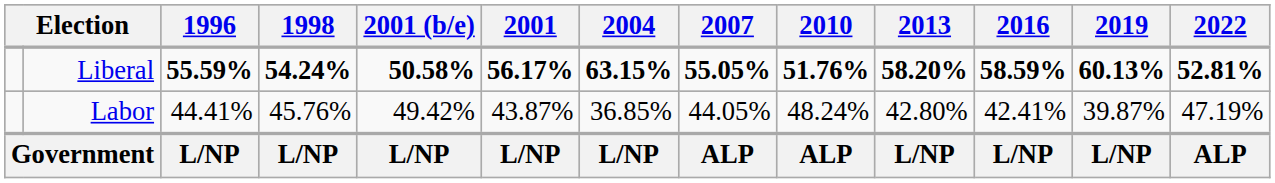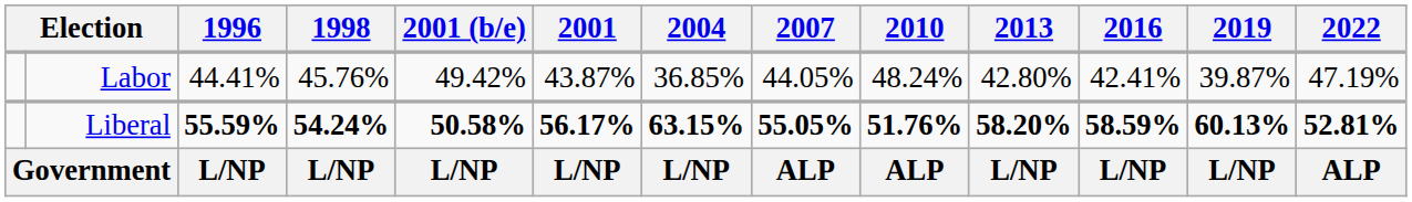 <table class="wikitable">
 <tr align="right" style="border-bottom: 2px solid darkgray;">
 <th colspan="2">Election</th>
 <th><a href='#'>1996</a></th>
 <th><a href='#'>1998</a></th>
 <th><a href='#'>2001 (b/e)</a></th>
 <th><a href='#'>2001</a></th>
 <th><a href='#'>2004</a></th>
 <th><a href='#'>2007</a></th>
 <th><a href='#'>2010</a></th>
 <th><a href='#'>2013</a></th>
 <th><a href='#'>2016</a></th>
 <th><a href='#'>2019</a></th>
 <th><a href='#'>2022</a></th>
-</tr>
-<tr align="right">
-<td width="1pt" > </td>
-<td><a href='#'>Liberal</a></td>
-<td><strong>55.59%</strong></td>
-<td><strong>54.24%</strong></td>
-<td><strong>50.58%</strong></td>
-<td><strong>56.17%</strong></td>
-<td><strong>63.15%</strong></td>
-<td><strong>55.05%</strong></td>
-<td><strong>51.76%</strong></td>
-<td><strong>58.20%</strong></td>
-<td><strong>58.59%</strong></td>
-<td><strong>60.13%</strong></td>
-<td><strong>52.81%</strong></td>
 </tr>
 <tr align="right" style="border-bottom: 2px solid darkgray;">
 <td width="1pt" > </td>
 <td><a href='#'>Labor</a></td>
 <td>44.41%</td>
 <td>45.76%</td>
 <td>49.42%</td>
 <td>43.87%</td>
 <td>36.85%</td>
 <td>44.05%</td>
 <td>48.24%</td>
 <td>42.80%</td>
 <td>42.41%</td>
 <td>39.87%</td>
 <td>47.19%</td>
 </tr>
 <tr align="right">
+<td width="1pt" > </td>
+<td><a href='#'>Liberal</a></td>
+<td><strong>55.59%</strong></td>
+<td><strong>54.24%</strong></td>
+<td><strong>50.58%</strong></td>
+<td><strong>56.17%</strong></td>
+<td><strong>63.15%</strong></td>
+<td><strong>55.05%</strong></td>
+<td><strong>51.76%</strong></td>
+<td><strong>58.20%</strong></td>
+<td><strong>58.59%</strong></td>
+<td><strong>60.13%</strong></td>
+<td><strong>52.81%</strong></td>
+</tr>
+<tr align="right">
 <th colspan="2">Government</th>
 <th>L/NP</th>
 <th>L/NP</th>
 <th>L/NP</th>
 <th>L/NP</th>
 <th>L/NP</th>
 <th>ALP</th>
 <th>ALP</th>
 <th>L/NP</th>
 <th>L/NP</th>
 <th>L/NP</th>
 <th>ALP</th>
 </tr>
 </table>
